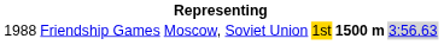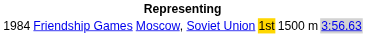 <table>
 <tr>
 <th colspan="6">Representing </th>
 </tr>
 <tr>
-<td>1988</td>
+<td>1984</td>
 <td><a href='#'>Friendship Games</a></td>
 <td><a href='#'>Moscow</a>, <a href='#'>Soviet Union</a></td>
 <td bgcolor="gold">1st</td>
-<td><strong>1500 m</strong></td>
+<td>1500 m</td>
 <td style="background: lightgrey;"><a href='#'>3:56.63</a></td>
 </tr>
 </table>
